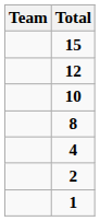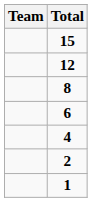 <table class=wikitable style=text-align:center>
 <tr>
 <th>Team</th>
 <th>Total</th>
 </tr>
 <tr>
 <td align=left></td>
 <td><strong>15</strong></td>
 </tr>
 <tr>
 <td align=left></td>
 <td><strong>12</strong></td>
 </tr>
 <tr>
 <td align=left></td>
-<td><strong>10</strong></td>
+<td><strong>8</strong></td>
 </tr>
 <tr>
 <td align=left></td>
-<td><strong>8</strong></td>
+<td><strong>6</strong></td>
 </tr>
 <tr>
 <td align=left></td>
 <td><strong>4</strong></td>
 </tr>
 <tr>
 <td align=left></td>
 <td><strong>2</strong></td>
 </tr>
 <tr>
 <td align=left></td>
 <td><strong>1</strong></td>
 </tr>
 </table>
